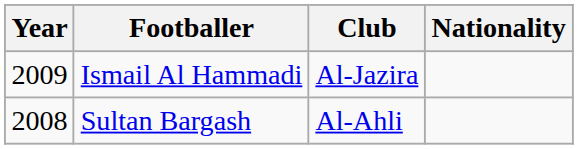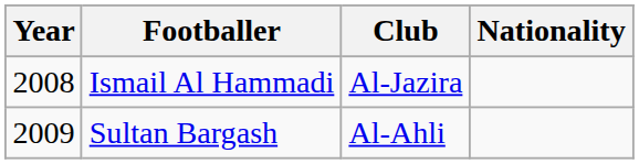 <table class="wikitable" style="font-size: 95%;">
 <tr>
 <th>Year</th>
 <th>Footballer</th>
 <th>Club</th>
 <th>Nationality</th>
 </tr>
 <tr>
-<td>2009</td>
+<td>2008</td>
 <td><a href='#'>Ismail Al Hammadi</a></td>
 <td><a href='#'>Al-Jazira</a></td>
 <td></td>
 </tr>
 <tr>
-<td>2008</td>
+<td>2009</td>
 <td><a href='#'>Sultan Bargash</a></td>
 <td><a href='#'>Al-Ahli</a></td>
 <td></td>
 </tr>
 </table>
